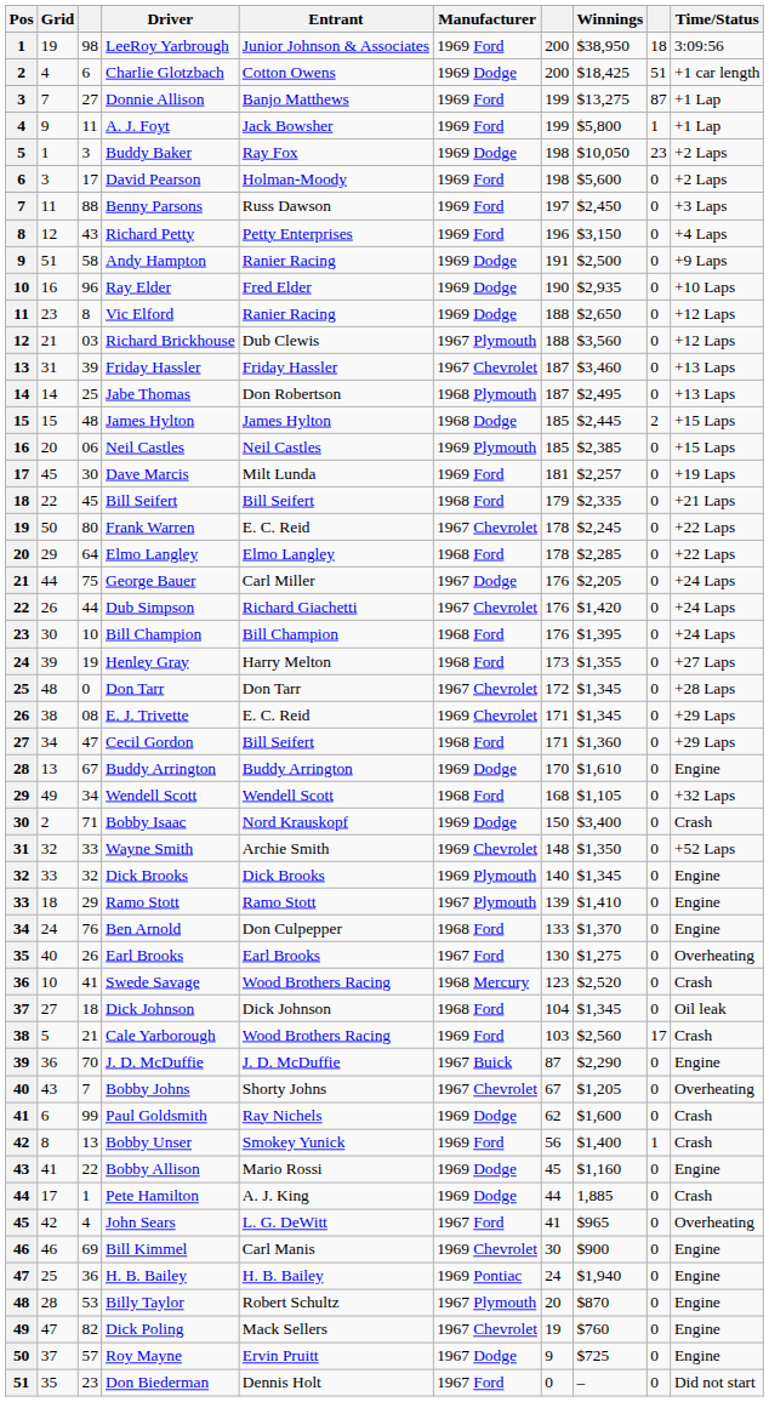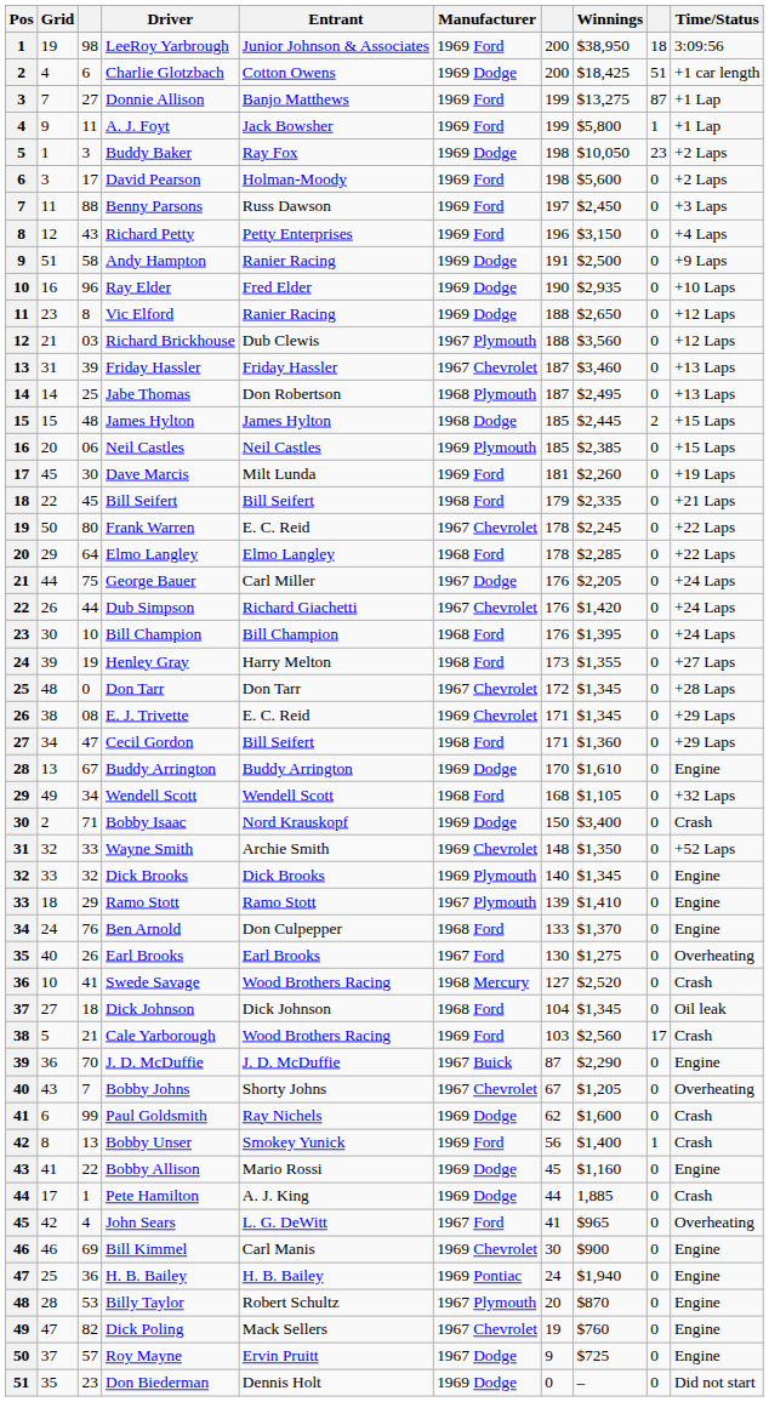 <table class="sortable wikitable" style="font-size:95%">
 <tr>
 <th>Pos</th>
 <th>Grid</th>
 <th></th>
 <th>Driver</th>
 <th>Entrant</th>
 <th>Manufacturer</th>
 <th></th>
 <th>Winnings</th>
 <th></th>
 <th>Time/Status</th>
 </tr>
 <tr>
 <th>1</th>
 <td>19</td>
 <td>98</td>
 <td><a href='#'>LeeRoy Yarbrough</a></td>
 <td><a href='#'>Junior Johnson & Associates</a></td>
 <td>1969 <a href='#'>Ford</a></td>
 <td>200</td>
 <td>$38,950</td>
 <td>18</td>
 <td>3:09:56</td>
 </tr>
 <tr>
 <th>2</th>
 <td>4</td>
 <td>6</td>
 <td><a href='#'>Charlie Glotzbach</a></td>
 <td><a href='#'>Cotton Owens</a></td>
 <td>1969 <a href='#'>Dodge</a></td>
 <td>200</td>
 <td>$18,425</td>
 <td>51</td>
 <td>+1 car length</td>
 </tr>
 <tr>
 <th>3</th>
 <td>7</td>
 <td>27</td>
 <td><a href='#'>Donnie Allison</a></td>
 <td><a href='#'>Banjo Matthews</a></td>
 <td>1969 <a href='#'>Ford</a></td>
 <td>199</td>
 <td>$13,275</td>
 <td>87</td>
 <td>+1 Lap</td>
 </tr>
 <tr>
 <th>4</th>
 <td>9</td>
 <td>11</td>
 <td><a href='#'>A. J. Foyt</a></td>
 <td><a href='#'>Jack Bowsher</a></td>
 <td>1969 <a href='#'>Ford</a></td>
 <td>199</td>
 <td>$5,800</td>
 <td>1</td>
 <td>+1 Lap</td>
 </tr>
 <tr>
 <th>5</th>
 <td>1</td>
 <td>3</td>
 <td><a href='#'>Buddy Baker</a></td>
 <td><a href='#'>Ray Fox</a></td>
 <td>1969 <a href='#'>Dodge</a></td>
 <td>198</td>
 <td>$10,050</td>
 <td>23</td>
 <td>+2 Laps</td>
 </tr>
 <tr>
 <th>6</th>
 <td>3</td>
 <td>17</td>
 <td><a href='#'>David Pearson</a></td>
 <td><a href='#'>Holman-Moody</a></td>
 <td>1969 <a href='#'>Ford</a></td>
 <td>198</td>
 <td>$5,600</td>
 <td>0</td>
 <td>+2 Laps</td>
 </tr>
 <tr>
 <th>7</th>
 <td>11</td>
 <td>88</td>
 <td><a href='#'>Benny Parsons</a></td>
 <td>Russ Dawson</td>
 <td>1969 <a href='#'>Ford</a></td>
 <td>197</td>
 <td>$2,450</td>
 <td>0</td>
 <td>+3 Laps</td>
 </tr>
 <tr>
 <th>8</th>
 <td>12</td>
 <td>43</td>
 <td><a href='#'>Richard Petty</a></td>
 <td><a href='#'>Petty Enterprises</a></td>
 <td>1969 <a href='#'>Ford</a></td>
 <td>196</td>
 <td>$3,150</td>
 <td>0</td>
 <td>+4 Laps</td>
 </tr>
 <tr>
 <th>9</th>
 <td>51</td>
 <td>58</td>
 <td><a href='#'>Andy Hampton</a></td>
 <td><a href='#'>Ranier Racing</a></td>
 <td>1969 <a href='#'>Dodge</a></td>
 <td>191</td>
 <td>$2,500</td>
 <td>0</td>
 <td>+9 Laps</td>
 </tr>
 <tr>
 <th>10</th>
 <td>16</td>
 <td>96</td>
 <td><a href='#'>Ray Elder</a></td>
 <td><a href='#'>Fred Elder</a></td>
 <td>1969 <a href='#'>Dodge</a></td>
 <td>190</td>
 <td>$2,935</td>
 <td>0</td>
 <td>+10 Laps</td>
 </tr>
 <tr>
 <th>11</th>
 <td>23</td>
 <td>8</td>
 <td><a href='#'>Vic Elford</a></td>
 <td><a href='#'>Ranier Racing</a></td>
 <td>1969 <a href='#'>Dodge</a></td>
 <td>188</td>
 <td>$2,650</td>
 <td>0</td>
 <td>+12 Laps</td>
 </tr>
 <tr>
 <th>12</th>
 <td>21</td>
 <td>03</td>
 <td><a href='#'>Richard Brickhouse</a></td>
 <td>Dub Clewis</td>
 <td>1967 <a href='#'>Plymouth</a></td>
 <td>188</td>
 <td>$3,560</td>
 <td>0</td>
 <td>+12 Laps</td>
 </tr>
 <tr>
 <th>13</th>
 <td>31</td>
 <td>39</td>
 <td><a href='#'>Friday Hassler</a></td>
 <td><a href='#'>Friday Hassler</a></td>
 <td>1967 <a href='#'>Chevrolet</a></td>
 <td>187</td>
 <td>$3,460</td>
 <td>0</td>
 <td>+13 Laps</td>
 </tr>
 <tr>
 <th>14</th>
 <td>14</td>
 <td>25</td>
 <td><a href='#'>Jabe Thomas</a></td>
 <td>Don Robertson</td>
 <td>1968 <a href='#'>Plymouth</a></td>
 <td>187</td>
 <td>$2,495</td>
 <td>0</td>
 <td>+13 Laps</td>
 </tr>
 <tr>
 <th>15</th>
 <td>15</td>
 <td>48</td>
 <td><a href='#'>James Hylton</a></td>
 <td><a href='#'>James Hylton</a></td>
 <td>1968 <a href='#'>Dodge</a></td>
 <td>185</td>
 <td>$2,445</td>
 <td>2</td>
 <td>+15 Laps</td>
 </tr>
 <tr>
 <th>16</th>
 <td>20</td>
 <td>06</td>
 <td><a href='#'>Neil Castles</a></td>
 <td><a href='#'>Neil Castles</a></td>
 <td>1969 <a href='#'>Plymouth</a></td>
 <td>185</td>
 <td>$2,385</td>
 <td>0</td>
 <td>+15 Laps</td>
 </tr>
 <tr>
 <th>17</th>
 <td>45</td>
 <td>30</td>
 <td><a href='#'>Dave Marcis</a></td>
 <td>Milt Lunda</td>
 <td>1969 <a href='#'>Ford</a></td>
 <td>181</td>
-<td>$2,257</td>
+<td>$2,260</td>
 <td>0</td>
 <td>+19 Laps</td>
 </tr>
 <tr>
 <th>18</th>
 <td>22</td>
 <td>45</td>
 <td><a href='#'>Bill Seifert</a></td>
 <td><a href='#'>Bill Seifert</a></td>
 <td>1968 <a href='#'>Ford</a></td>
 <td>179</td>
 <td>$2,335</td>
 <td>0</td>
 <td>+21 Laps</td>
 </tr>
 <tr>
 <th>19</th>
 <td>50</td>
 <td>80</td>
 <td><a href='#'>Frank Warren</a></td>
 <td>E. C. Reid</td>
 <td>1967 <a href='#'>Chevrolet</a></td>
 <td>178</td>
 <td>$2,245</td>
 <td>0</td>
 <td>+22 Laps</td>
 </tr>
 <tr>
 <th>20</th>
 <td>29</td>
 <td>64</td>
 <td><a href='#'>Elmo Langley</a></td>
 <td><a href='#'>Elmo Langley</a></td>
 <td>1968 <a href='#'>Ford</a></td>
 <td>178</td>
 <td>$2,285</td>
 <td>0</td>
 <td>+22 Laps</td>
 </tr>
 <tr>
 <th>21</th>
 <td>44</td>
 <td>75</td>
 <td><a href='#'>George Bauer</a></td>
 <td>Carl Miller</td>
 <td>1967 <a href='#'>Dodge</a></td>
 <td>176</td>
 <td>$2,205</td>
 <td>0</td>
 <td>+24 Laps</td>
 </tr>
 <tr>
 <th>22</th>
 <td>26</td>
 <td>44</td>
 <td><a href='#'>Dub Simpson</a></td>
 <td><a href='#'>Richard Giachetti</a></td>
 <td>1967 <a href='#'>Chevrolet</a></td>
 <td>176</td>
 <td>$1,420</td>
 <td>0</td>
 <td>+24 Laps</td>
 </tr>
 <tr>
 <th>23</th>
 <td>30</td>
 <td>10</td>
 <td><a href='#'>Bill Champion</a></td>
 <td><a href='#'>Bill Champion</a></td>
 <td>1968 <a href='#'>Ford</a></td>
 <td>176</td>
 <td>$1,395</td>
 <td>0</td>
 <td>+24 Laps</td>
 </tr>
 <tr>
 <th>24</th>
 <td>39</td>
 <td>19</td>
 <td><a href='#'>Henley Gray</a></td>
 <td>Harry Melton</td>
 <td>1968 <a href='#'>Ford</a></td>
 <td>173</td>
 <td>$1,355</td>
 <td>0</td>
 <td>+27 Laps</td>
 </tr>
 <tr>
 <th>25</th>
 <td>48</td>
 <td>0</td>
 <td><a href='#'>Don Tarr</a></td>
 <td>Don Tarr</td>
 <td>1967 <a href='#'>Chevrolet</a></td>
 <td>172</td>
 <td>$1,345</td>
 <td>0</td>
 <td>+28 Laps</td>
 </tr>
 <tr>
 <th>26</th>
 <td>38</td>
 <td>08</td>
 <td><a href='#'>E. J. Trivette</a></td>
 <td>E. C. Reid</td>
 <td>1969 <a href='#'>Chevrolet</a></td>
 <td>171</td>
 <td>$1,345</td>
 <td>0</td>
 <td>+29 Laps</td>
 </tr>
 <tr>
 <th>27</th>
 <td>34</td>
 <td>47</td>
 <td><a href='#'>Cecil Gordon</a></td>
 <td><a href='#'>Bill Seifert</a></td>
 <td>1968 <a href='#'>Ford</a></td>
 <td>171</td>
 <td>$1,360</td>
 <td>0</td>
 <td>+29 Laps</td>
 </tr>
 <tr>
 <th>28</th>
 <td>13</td>
 <td>67</td>
 <td><a href='#'>Buddy Arrington</a></td>
 <td><a href='#'>Buddy Arrington</a></td>
 <td>1969 <a href='#'>Dodge</a></td>
 <td>170</td>
 <td>$1,610</td>
 <td>0</td>
 <td>Engine</td>
 </tr>
 <tr>
 <th>29</th>
 <td>49</td>
 <td>34</td>
 <td><a href='#'>Wendell Scott</a></td>
 <td><a href='#'>Wendell Scott</a></td>
 <td>1968 <a href='#'>Ford</a></td>
 <td>168</td>
 <td>$1,105</td>
 <td>0</td>
 <td>+32 Laps</td>
 </tr>
 <tr>
 <th>30</th>
 <td>2</td>
 <td>71</td>
 <td><a href='#'>Bobby Isaac</a></td>
 <td><a href='#'>Nord Krauskopf</a></td>
 <td>1969 <a href='#'>Dodge</a></td>
 <td>150</td>
 <td>$3,400</td>
 <td>0</td>
 <td>Crash</td>
 </tr>
 <tr>
 <th>31</th>
 <td>32</td>
 <td>33</td>
 <td><a href='#'>Wayne Smith</a></td>
 <td>Archie Smith</td>
 <td>1969 <a href='#'>Chevrolet</a></td>
 <td>148</td>
 <td>$1,350</td>
 <td>0</td>
 <td>+52 Laps</td>
 </tr>
 <tr>
 <th>32</th>
 <td>33</td>
 <td>32</td>
 <td><a href='#'>Dick Brooks</a></td>
 <td><a href='#'>Dick Brooks</a></td>
 <td>1969 <a href='#'>Plymouth</a></td>
 <td>140</td>
 <td>$1,345</td>
 <td>0</td>
 <td>Engine</td>
 </tr>
 <tr>
 <th>33</th>
 <td>18</td>
 <td>29</td>
 <td><a href='#'>Ramo Stott</a></td>
 <td><a href='#'>Ramo Stott</a></td>
 <td>1967 <a href='#'>Plymouth</a></td>
 <td>139</td>
 <td>$1,410</td>
 <td>0</td>
 <td>Engine</td>
 </tr>
 <tr>
 <th>34</th>
 <td>24</td>
 <td>76</td>
 <td><a href='#'>Ben Arnold</a></td>
 <td>Don Culpepper</td>
 <td>1968 <a href='#'>Ford</a></td>
 <td>133</td>
 <td>$1,370</td>
 <td>0</td>
 <td>Engine</td>
 </tr>
 <tr>
 <th>35</th>
 <td>40</td>
 <td>26</td>
 <td><a href='#'>Earl Brooks</a></td>
 <td><a href='#'>Earl Brooks</a></td>
 <td>1967 <a href='#'>Ford</a></td>
 <td>130</td>
 <td>$1,275</td>
 <td>0</td>
 <td>Overheating</td>
 </tr>
 <tr>
 <th>36</th>
 <td>10</td>
 <td>41</td>
 <td><a href='#'>Swede Savage</a></td>
 <td><a href='#'>Wood Brothers Racing</a></td>
 <td>1968 <a href='#'>Mercury</a></td>
-<td>123</td>
+<td>127</td>
 <td>$2,520</td>
 <td>0</td>
 <td>Crash</td>
 </tr>
 <tr>
 <th>37</th>
 <td>27</td>
 <td>18</td>
 <td><a href='#'>Dick Johnson</a></td>
 <td>Dick Johnson</td>
 <td>1968 <a href='#'>Ford</a></td>
 <td>104</td>
 <td>$1,345</td>
 <td>0</td>
 <td>Oil leak</td>
 </tr>
 <tr>
 <th>38</th>
 <td>5</td>
 <td>21</td>
 <td><a href='#'>Cale Yarborough</a></td>
 <td><a href='#'>Wood Brothers Racing</a></td>
 <td>1969 <a href='#'>Ford</a></td>
 <td>103</td>
 <td>$2,560</td>
 <td>17</td>
 <td>Crash</td>
 </tr>
 <tr>
 <th>39</th>
 <td>36</td>
 <td>70</td>
 <td><a href='#'>J. D. McDuffie</a></td>
 <td><a href='#'>J. D. McDuffie</a></td>
 <td>1967 <a href='#'>Buick</a></td>
 <td>87</td>
 <td>$2,290</td>
 <td>0</td>
 <td>Engine</td>
 </tr>
 <tr>
 <th>40</th>
 <td>43</td>
 <td>7</td>
 <td><a href='#'>Bobby Johns</a></td>
 <td>Shorty Johns</td>
 <td>1967 <a href='#'>Chevrolet</a></td>
 <td>67</td>
 <td>$1,205</td>
 <td>0</td>
 <td>Overheating</td>
 </tr>
 <tr>
 <th>41</th>
 <td>6</td>
 <td>99</td>
 <td><a href='#'>Paul Goldsmith</a></td>
 <td><a href='#'>Ray Nichels</a></td>
 <td>1969 <a href='#'>Dodge</a></td>
 <td>62</td>
 <td>$1,600</td>
 <td>0</td>
 <td>Crash</td>
 </tr>
 <tr>
 <th>42</th>
 <td>8</td>
 <td>13</td>
 <td><a href='#'>Bobby Unser</a></td>
 <td><a href='#'>Smokey Yunick</a></td>
 <td>1969 <a href='#'>Ford</a></td>
 <td>56</td>
 <td>$1,400</td>
 <td>1</td>
 <td>Crash</td>
 </tr>
 <tr>
 <th>43</th>
 <td>41</td>
 <td>22</td>
 <td><a href='#'>Bobby Allison</a></td>
 <td>Mario Rossi</td>
 <td>1969 <a href='#'>Dodge</a></td>
 <td>45</td>
 <td>$1,160</td>
 <td>0</td>
 <td>Engine</td>
 </tr>
 <tr>
 <th>44</th>
 <td>17</td>
 <td>1</td>
 <td><a href='#'>Pete Hamilton</a></td>
 <td>A. J. King</td>
 <td>1969 <a href='#'>Dodge</a></td>
 <td>44</td>
 <td>1,885</td>
 <td>0</td>
 <td>Crash</td>
 </tr>
 <tr>
 <th>45</th>
 <td>42</td>
 <td>4</td>
 <td><a href='#'>John Sears</a></td>
 <td><a href='#'>L. G. DeWitt</a></td>
 <td>1967 <a href='#'>Ford</a></td>
 <td>41</td>
 <td>$965</td>
 <td>0</td>
 <td>Overheating</td>
 </tr>
 <tr>
 <th>46</th>
 <td>46</td>
 <td>69</td>
 <td><a href='#'>Bill Kimmel</a></td>
 <td>Carl Manis</td>
 <td>1969 <a href='#'>Chevrolet</a></td>
 <td>30</td>
 <td>$900</td>
 <td>0</td>
 <td>Engine</td>
 </tr>
 <tr>
 <th>47</th>
 <td>25</td>
 <td>36</td>
 <td><a href='#'>H. B. Bailey</a></td>
 <td><a href='#'>H. B. Bailey</a></td>
 <td>1969 <a href='#'>Pontiac</a></td>
 <td>24</td>
 <td>$1,940</td>
 <td>0</td>
 <td>Engine</td>
 </tr>
 <tr>
 <th>48</th>
 <td>28</td>
 <td>53</td>
 <td><a href='#'>Billy Taylor</a></td>
 <td>Robert Schultz</td>
 <td>1967 <a href='#'>Plymouth</a></td>
 <td>20</td>
 <td>$870</td>
 <td>0</td>
 <td>Engine</td>
 </tr>
 <tr>
 <th>49</th>
 <td>47</td>
 <td>82</td>
 <td><a href='#'>Dick Poling</a></td>
 <td>Mack Sellers</td>
 <td>1967 <a href='#'>Chevrolet</a></td>
 <td>19</td>
 <td>$760</td>
 <td>0</td>
 <td>Engine</td>
 </tr>
 <tr>
 <th>50</th>
 <td>37</td>
 <td>57</td>
 <td><a href='#'>Roy Mayne</a></td>
 <td><a href='#'>Ervin Pruitt</a></td>
 <td>1967 <a href='#'>Dodge</a></td>
 <td>9</td>
 <td>$725</td>
 <td>0</td>
 <td>Engine</td>
 </tr>
 <tr>
 <th>51</th>
 <td>35</td>
 <td>23</td>
 <td><a href='#'>Don Biederman</a></td>
 <td>Dennis Holt</td>
-<td>1967 <a href='#'>Ford</a></td>
+<td>1969 <a href='#'>Dodge</a></td>
 <td>0</td>
 <td>–</td>
 <td>0</td>
 <td>Did not start</td>
 </tr>
 </table>
